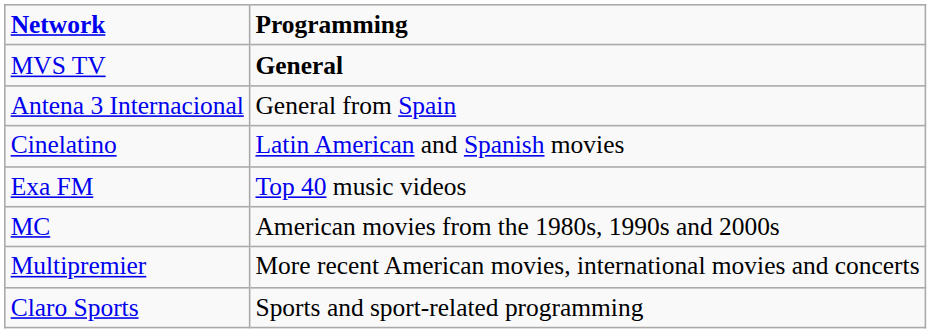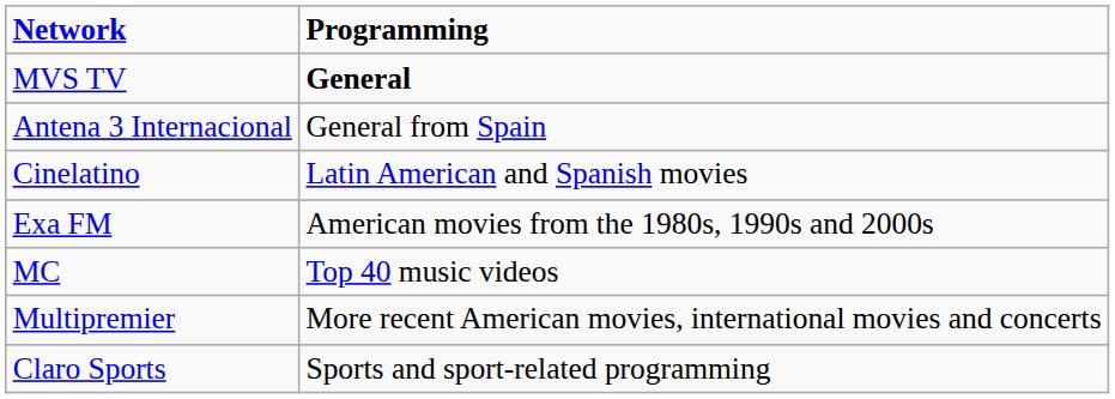 <table class="sortable wikitable" style="margin: 1em 1em 1em 0; background: #f9f9f9; border: 1px #aaa solid; border-collapse: collapse">
 <tr>
 <td><strong><a href='#'>Network</a></strong></td>
 <td><strong>Programming</strong></td>
 </tr>
 <tr style="vertical-align: top; text-align: left;">
 <td><a href='#'>MVS TV</a></td>
 <td><strong>General</strong></td>
 </tr>
 <tr style="vertical-align: top; text-align: left;">
 <td><a href='#'>Antena 3 Internacional</a></td>
 <td>General from <a href='#'>Spain</a></td>
 </tr>
 <tr style="vertical-align: top; text-align: left;">
 <td><a href='#'>Cinelatino</a></td>
 <td><a href='#'>Latin American</a> and <a href='#'>Spanish</a> movies</td>
 </tr>
 <tr style="vertical-align: top; text-align: left;">
 <td><a href='#'>Exa FM</a></td>
-<td><a href='#'>Top 40</a> music videos</td>
+<td>American movies from the 1980s, 1990s and 2000s</td>
 </tr>
 <tr style="vertical-align: top; text-align: left;">
 <td><a href='#'>MC</a></td>
-<td>American movies from the 1980s, 1990s and 2000s</td>
+<td><a href='#'>Top 40</a> music videos</td>
 </tr>
 <tr style="vertical-align: top; text-align: left;">
 <td><a href='#'>Multipremier</a></td>
 <td>More recent American movies, international movies and concerts</td>
 </tr>
 <tr style="vertical-align: top; text-align: left;">
 <td><a href='#'>Claro Sports</a></td>
 <td>Sports and sport-related programming</td>
 </tr>
 </table>
